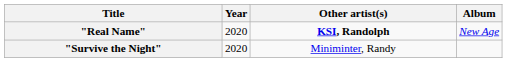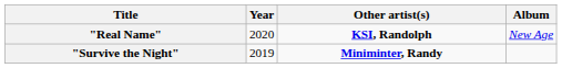 <table class="wikitable plainrowheaders" style="text-align:center;">
 <tr>
 <th scope="col" style="width:19em;">Title</th>
 <th scope="col" style="width:1em;">Year</th>
 <th scope="col" style="width:18em;">Other artist(s)</th>
 <th scope="col">Album</th>
 </tr>
 <tr>
 <th scope="row">"Real Name"</th>
 <td>2020</td>
 <td><strong><a href='#'>KSI</a>, Randolph</strong></td>
 <td><em><a href='#'>New Age</a></em></td>
 </tr>
 <tr>
 <th scope="row">"Survive the Night"</th>
-<td>2020</td>
-<td><a href='#'>Miniminter</a>, Randy</td>
+<td>2019</td>
+<td><strong><a href='#'>Miniminter</a>, Randy</strong></td>
 <td></td>
 </tr>
 </table>
